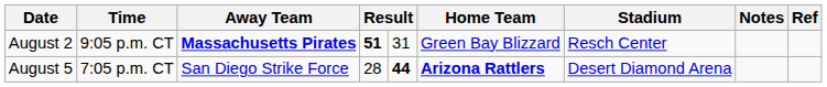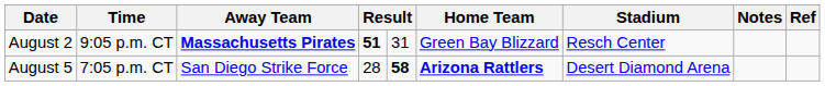 <table class="wikitable">
 <tr>
 <th>Date</th>
 <th>Time</th>
 <th>Away Team</th>
 <th colspan="2">Result</th>
 <th>Home Team</th>
 <th>Stadium</th>
 <th>Notes</th>
 <th>Ref</th>
 </tr>
 <tr>
 <td>August 2</td>
 <td>9:05 p.m. CT</td>
 <td><strong><a href='#'>Massachusetts Pirates</a></strong></td>
 <td><strong>51</strong></td>
 <td>31</td>
 <td><a href='#'>Green Bay Blizzard</a></td>
 <td><a href='#'>Resch Center</a></td>
 <td></td>
 <td></td>
 </tr>
 <tr>
 <td>August 5</td>
 <td>7:05 p.m. CT</td>
 <td><a href='#'>San Diego Strike Force</a></td>
 <td>28</td>
-<td><strong>44</strong></td>
+<td><strong>58</strong></td>
 <td><strong><a href='#'>Arizona Rattlers</a></strong></td>
 <td><a href='#'>Desert Diamond Arena</a></td>
 <td></td>
 <td></td>
 </tr>
 </table>
